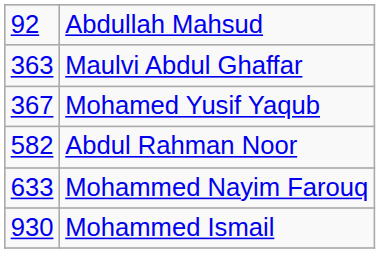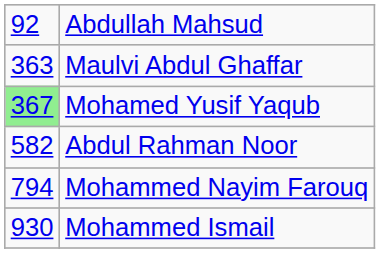 <table class="wikitable">
 <tr>
 <td><a href='#'>92</a></td>
 <td><a href='#'>Abdullah Mahsud</a></td>
 </tr>
 <tr>
 <td><a href='#'>363</a></td>
 <td><a href='#'>Maulvi Abdul Ghaffar</a></td>
 </tr>
 <tr>
-<td><a href='#'>367</a></td>
+<td style="background: lightgreen;"><a href='#'>367</a></td>
 <td><a href='#'>Mohamed Yusif Yaqub</a></td>
 </tr>
 <tr>
 <td><a href='#'>582</a></td>
 <td><a href='#'>Abdul Rahman Noor</a></td>
 </tr>
 <tr>
-<td><a href='#'>633</a></td>
+<td><a href='#'>794</a></td>
 <td><a href='#'>Mohammed Nayim Farouq</a></td>
 </tr>
 <tr>
 <td><a href='#'>930</a></td>
 <td><a href='#'>Mohammed Ismail</a></td>
 </tr>
 </table>
